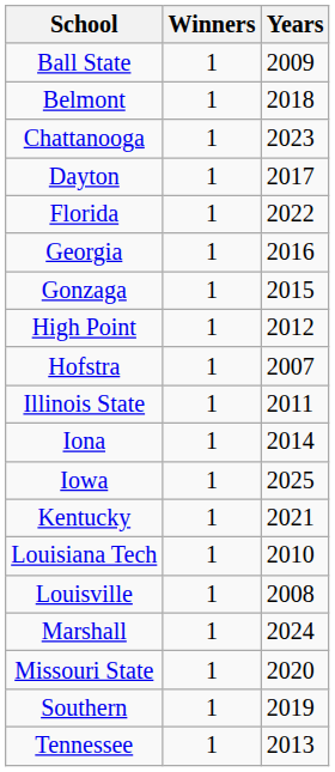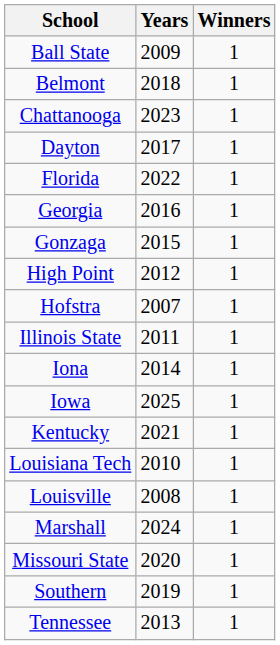 <table class="wikitable sortable">
 <tr>
 <th>School</th>
+<th>Years</th>
 <th>Winners</th>
-<th>Years</th>
 </tr>
 <tr align="center">
 <td><a href='#'>Ball State</a></td>
+<td align=left>2009</td>
 <td>1</td>
-<td align=left>2009</td>
 </tr>
 <tr align="center">
 <td><a href='#'>Belmont</a></td>
+<td align=left>2018</td>
 <td>1</td>
-<td align=left>2018</td>
 </tr>
 <tr align=center>
 <td><a href='#'>Chattanooga</a></td>
+<td align=left>2023</td>
 <td>1</td>
-<td align=left>2023</td>
 </tr>
 <tr align="center">
 <td><a href='#'>Dayton</a></td>
+<td align=left>2017</td>
 <td>1</td>
-<td align=left>2017</td>
 </tr>
 <tr align="center">
 <td><a href='#'>Florida</a></td>
+<td align=left>2022</td>
 <td>1</td>
-<td align=left>2022</td>
 </tr>
 <tr align="center">
 <td><a href='#'>Georgia</a></td>
+<td align=left>2016</td>
 <td>1</td>
-<td align=left>2016</td>
 </tr>
 <tr align="center">
 <td><a href='#'>Gonzaga</a></td>
+<td align=left>2015</td>
 <td>1</td>
-<td align=left>2015</td>
 </tr>
 <tr align="center">
 <td><a href='#'>High Point</a></td>
+<td align=left>2012</td>
 <td>1</td>
-<td align=left>2012</td>
 </tr>
 <tr align="center">
 <td><a href='#'>Hofstra</a></td>
+<td align=left>2007</td>
 <td>1</td>
-<td align=left>2007</td>
 </tr>
 <tr align="center">
 <td><a href='#'>Illinois State</a></td>
+<td align=left>2011</td>
 <td>1</td>
-<td align=left>2011</td>
 </tr>
 <tr align="center">
 <td><a href='#'>Iona</a></td>
+<td align=left>2014</td>
 <td>1</td>
-<td align=left>2014</td>
 </tr>
 <tr align="center">
 <td><a href='#'>Iowa</a></td>
+<td align=left>2025</td>
 <td>1</td>
-<td align=left>2025</td>
 </tr>
 <tr align="center">
 <td><a href='#'>Kentucky</a></td>
+<td align=left>2021</td>
 <td>1</td>
-<td align=left>2021</td>
 </tr>
 <tr align="center">
 <td><a href='#'>Louisiana Tech</a></td>
+<td align=left>2010</td>
 <td>1</td>
-<td align=left>2010</td>
 </tr>
 <tr align="center">
 <td><a href='#'>Louisville</a></td>
+<td align=left>2008</td>
 <td>1</td>
-<td align=left>2008</td>
 </tr>
 <tr align="center">
 <td><a href='#'>Marshall</a></td>
+<td align=left>2024</td>
 <td>1</td>
-<td align=left>2024</td>
 </tr>
 <tr align="center">
 <td><a href='#'>Missouri State</a></td>
+<td align=left>2020</td>
 <td>1</td>
-<td align=left>2020</td>
 </tr>
 <tr align="center">
 <td><a href='#'>Southern</a></td>
+<td align=left>2019</td>
 <td>1</td>
-<td align=left>2019</td>
 </tr>
 <tr align="center">
 <td><a href='#'>Tennessee</a></td>
+<td align=left>2013</td>
 <td>1</td>
-<td align=left>2013</td>
 </tr>
 </table>
